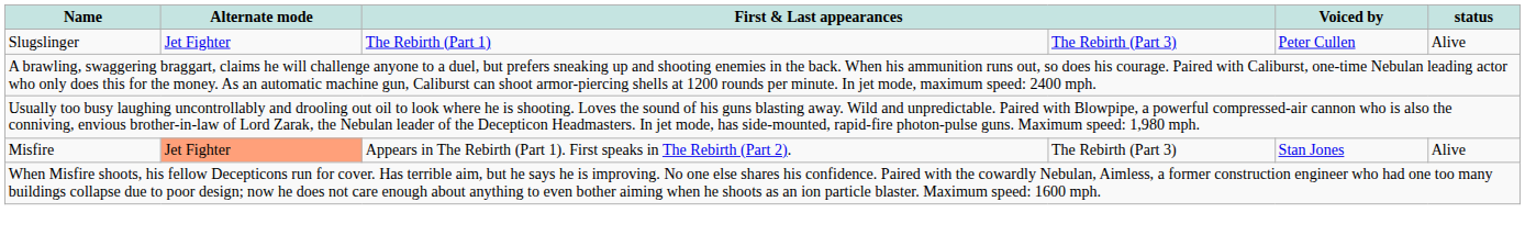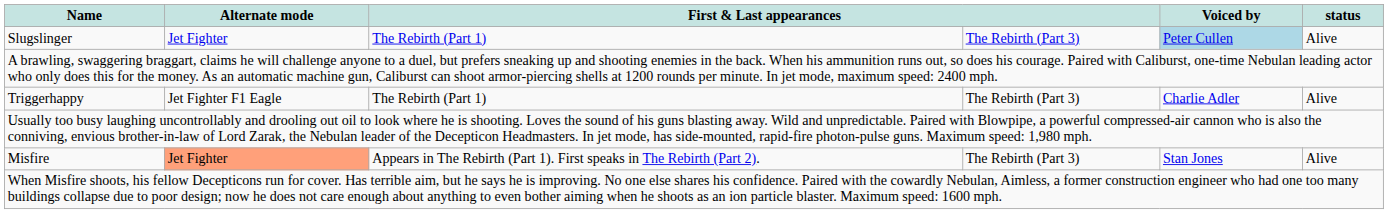 <table class="wikitable">
 <tr>
 <th style="background-color: #C5E4E1">Name</th>
 <th style="background-color: #C5E4E1">Alternate mode</th>
 <th colspan="2" align="center" style="background-color: #C5E4E1">First & Last appearances</th>
 <th style="background-color: #C5E4E1">Voiced by</th>
 <th style="background-color: #C5E4E1">status</th>
 </tr>
 <tr>
 <td>Slugslinger</td>
 <td><a href='#'>Jet Fighter</a></td>
 <td><a href='#'>The Rebirth (Part 1)</a></td>
 <td><a href='#'>The Rebirth (Part 3)</a></td>
-<td><a href='#'>Peter Cullen</a></td>
+<td style="background: lightblue;"><a href='#'>Peter Cullen</a></td>
 <td>Alive</td>
 </tr>
 <tr>
 <td colspan="6" valign="top">A brawling, swaggering braggart, claims he will challenge anyone to a duel, but prefers sneaking up and shooting enemies in the back. When his ammunition runs out, so does his courage. Paired with Caliburst, one-time Nebulan leading actor who only does this for the money. As an automatic machine gun, Caliburst can shoot armor-piercing shells at 1200 rounds per minute. In jet mode, maximum speed: 2400 mph.</td>
+</tr>
+<tr>
+<td>Triggerhappy</td>
+<td>Jet Fighter F1 Eagle</td>
+<td>The Rebirth (Part 1)</td>
+<td>The Rebirth (Part 3)</td>
+<td><a href='#'>Charlie Adler</a></td>
+<td>Alive</td>
 </tr>
 <tr>
 <td colspan="6" valign="top">Usually too busy laughing uncontrollably and drooling out oil to look where he is shooting. Loves the sound of his guns blasting away. Wild and unpredictable. Paired with Blowpipe, a powerful compressed-air cannon who is also the conniving, envious brother-in-law of Lord Zarak, the Nebulan leader of the Decepticon Headmasters. In jet mode, has side-mounted, rapid-fire photon-pulse guns. Maximum speed: 1,980 mph.</td>
 </tr>
 <tr>
 <td>Misfire</td>
 <td style="background: lightsalmon;">Jet Fighter</td>
 <td>Appears in The Rebirth (Part 1). First speaks in <a href='#'>The Rebirth (Part 2)</a>.</td>
 <td>The Rebirth (Part 3)</td>
 <td><a href='#'>Stan Jones</a></td>
 <td>Alive</td>
 </tr>
 <tr>
 <td colspan="6" valign="top">When Misfire shoots, his fellow Decepticons run for cover. Has terrible aim, but he says he is improving. No one else shares his confidence. Paired with the cowardly Nebulan, Aimless, a former construction engineer who had one too many buildings collapse due to poor design; now he does not care enough about anything to even bother aiming when he shoots as an ion particle blaster. Maximum speed: 1600 mph.</td>
 </tr>
 </table>
